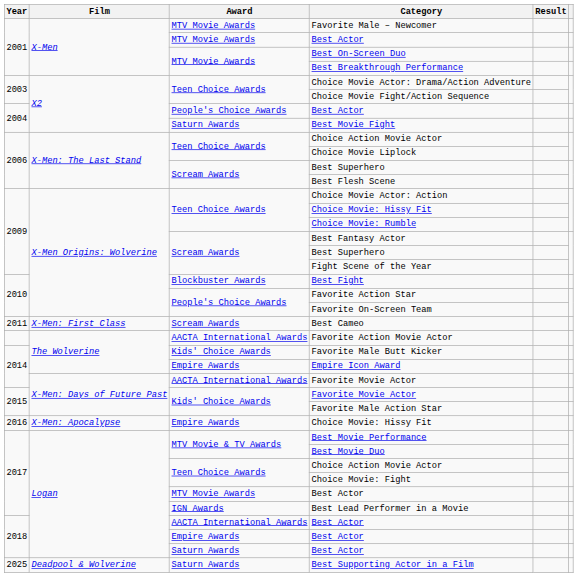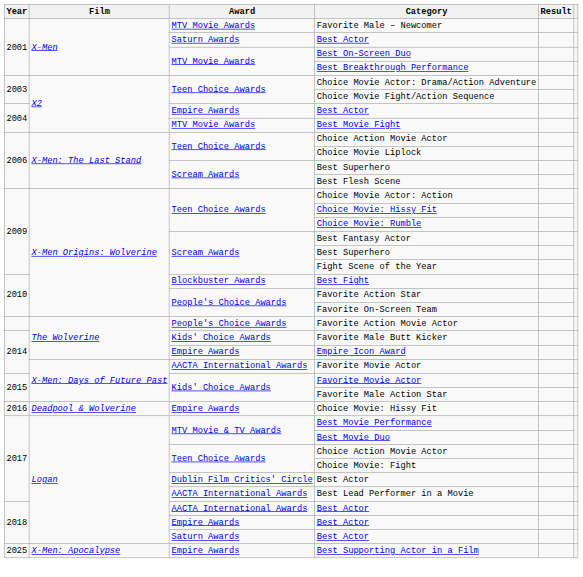 <table class="wikitable plainrowheaders sortable">
 <tr>
 <th scope="col">Year</th>
 <th scope="col">Film</th>
 <th scope="col">Award</th>
 <th scope="col">Category</th>
 <th scope="col">Result</th>
 <th scope="col" class="unsortable"></th>
 </tr>
 <tr>
 <td rowspan="4" style="text-align:center;">2001</td>
 <td rowspan="4"><a href='#'><em>X-Men</em></a></td>
 <td><a href='#'>MTV Movie Awards</a></td>
 <td>Favorite Male – Newcomer</td>
 <td></td>
 <td style="text-align: center;"></td>
 </tr>
 <tr>
-<td><a href='#'>MTV Movie Awards</a></td>
+<td><a href='#'>Saturn Awards</a></td>
 <td><a href='#'>Best Actor</a></td>
 <td></td>
 <td style="text-align: center;"></td>
 </tr>
 <tr>
 <td rowspan="2"><a href='#'>MTV Movie Awards</a></td>
 <td><a href='#'>Best On-Screen Duo</a> </td>
 <td></td>
 <td style="text-align: center;"></td>
 </tr>
 <tr>
 <td><a href='#'>Best Breakthrough Performance</a></td>
 <td></td>
 <td style="text-align: center;"></td>
 </tr>
 <tr>
 <td rowspan="2" style="text-align:center;">2003</td>
 <td rowspan="4"><em><a href='#'>X2</a></em></td>
 <td rowspan="2"><a href='#'>Teen Choice Awards</a></td>
 <td>Choice Movie Actor: Drama/Action Adventure</td>
 <td></td>
 <td rowspan="2" style="text-align:center;"></td>
 </tr>
 <tr>
 <td>Choice Movie Fight/Action Sequence </td>
 <td></td>
 </tr>
 <tr>
 <td rowspan="2" style="text-align:center;">2004</td>
-<td><a href='#'>People's Choice Awards</a></td>
+<td><a href='#'>Empire Awards</a></td>
 <td><a href='#'>Best Actor</a></td>
 <td></td>
 <td style="text-align:center;"></td>
 </tr>
 <tr>
-<td><a href='#'>Saturn Awards</a></td>
+<td><a href='#'>MTV Movie Awards</a></td>
 <td><a href='#'>Best Movie Fight</a> </td>
 <td></td>
 <td style="text-align: center;"></td>
 </tr>
 <tr>
 <td rowspan="4" style="text-align:center;">2006</td>
 <td rowspan="4"><em><a href='#'>X-Men: The Last Stand</a></em></td>
 <td rowspan="2"><a href='#'>Teen Choice Awards</a></td>
 <td>Choice Action Movie Actor</td>
 <td></td>
 <td rowspan="2" style="text-align: center;"></td>
 </tr>
 <tr>
 <td>Choice Movie Liplock </td>
 <td></td>
 </tr>
 <tr>
 <td rowspan="2"><a href='#'>Scream Awards</a></td>
 <td>Best Superhero</td>
 <td></td>
 <td rowspan="2" style="text-align: center;"></td>
 </tr>
 <tr>
 <td>Best Flesh Scene </td>
 <td></td>
 </tr>
 <tr>
 <td rowspan="6" style="text-align:center;">2009</td>
 <td rowspan="9"><em><a href='#'>X-Men Origins: Wolverine</a></em></td>
 <td rowspan="3"><a href='#'>Teen Choice Awards</a></td>
 <td>Choice Movie Actor: Action</td>
 <td></td>
 <td rowspan="3" style="text-align:center;"></td>
 </tr>
 <tr>
 <td><a href='#'>Choice Movie: Hissy Fit</a></td>
 <td></td>
 </tr>
 <tr>
 <td><a href='#'>Choice Movie: Rumble</a> </td>
 <td></td>
 </tr>
 <tr>
 <td rowspan="3"><a href='#'>Scream Awards</a></td>
 <td>Best Fantasy Actor</td>
 <td></td>
 <td rowspan="3" style="text-align:center;"></td>
 </tr>
 <tr>
 <td>Best Superhero</td>
 <td></td>
 </tr>
 <tr>
 <td>Fight Scene of the Year </td>
 <td></td>
 </tr>
 <tr>
 <td rowspan="3" style="text-align:center;">2010</td>
 <td><a href='#'>Blockbuster Awards</a></td>
 <td><a href='#'>Best Fight</a> </td>
 <td></td>
 <td style="text-align: center;"></td>
 </tr>
 <tr>
 <td rowspan="2"><a href='#'>People's Choice Awards</a></td>
 <td>Favorite Action Star</td>
 <td></td>
 <td rowspan="2" style="text-align: center;"></td>
 </tr>
 <tr>
 <td>Favorite On-Screen Team<br></td>
 <td></td>
 </tr>
 <tr>
-<td style="text-align:center;">2011</td>
-<td><em><a href='#'>X-Men: First Class</a></em></td>
-<td><a href='#'>Scream Awards</a></td>
-<td>Best Cameo</td>
-<td></td>
-<td style="text-align: center;"></td>
-</tr>
-<tr>
 <td></td>
 <td rowspan="3"><a href='#'><em>The Wolverine</em></a></td>
-<td><a href='#'>AACTA International Awards</a></td>
+<td><a href='#'>People's Choice Awards</a></td>
 <td>Favorite Action Movie Actor</td>
 <td></td>
 <td style="text-align: center;"></td>
 </tr>
 <tr>
 <td rowspan="3" style="text-align:center;">2014</td>
 <td><a href='#'>Kids' Choice Awards</a></td>
 <td>Favorite Male Butt Kicker</td>
 <td></td>
 <td style="text-align: center;"></td>
 </tr>
 <tr>
 <td><a href='#'>Empire Awards</a></td>
 <td><a href='#'>Empire Icon Award</a></td>
 <td></td>
 <td style="text-align:center;"></td>
 </tr>
 <tr>
 <td rowspan="3"><em><a href='#'>X-Men: Days of Future Past</a></em></td>
 <td><a href='#'>AACTA International Awards</a></td>
 <td>Favorite Movie Actor</td>
 <td></td>
 <td style="text-align: center;"></td>
 </tr>
 <tr>
 <td rowspan="2" style="text-align:center;">2015</td>
 <td rowspan="2"><a href='#'>Kids' Choice Awards</a></td>
 <td><a href='#'>Favorite Movie Actor</a></td>
 <td></td>
 <td style="text-align: center;"></td>
 </tr>
 <tr>
 <td>Favorite Male Action Star</td>
 <td></td>
 <td style="text-align: center;"></td>
 </tr>
 <tr>
 <td style="text-align:center;">2016</td>
-<td><em><a href='#'>X-Men: Apocalypse</a></em></td>
+<td><em><a href='#'>Deadpool & Wolverine</a></em></td>
 <td><a href='#'>Empire Awards</a></td>
 <td>Choice Movie: Hissy Fit</td>
 <td></td>
 <td style="text-align: center;"></td>
 </tr>
 <tr>
 <td rowspan="6" style="text-align:center;">2017</td>
 <td rowspan="9"><a href='#'><em>Logan</em></a></td>
 <td rowspan="2"><a href='#'>MTV Movie & TV Awards</a></td>
 <td><a href='#'>Best Movie Performance</a></td>
 <td></td>
 <td rowspan="2" style="text-align: center;"></td>
 </tr>
 <tr>
 <td><a href='#'>Best Movie Duo</a> </td>
 <td></td>
 </tr>
 <tr>
 <td rowspan="2"><a href='#'>Teen Choice Awards</a></td>
 <td>Choice Action Movie Actor</td>
 <td></td>
 <td rowspan="2" style="text-align:center;"></td>
 </tr>
 <tr>
 <td>Choice Movie: Fight</td>
 <td></td>
 </tr>
 <tr>
-<td><a href='#'>MTV Movie Awards</a></td>
+<td><a href='#'>Dublin Film Critics' Circle</a></td>
 <td>Best Actor</td>
 <td></td>
 <td style="text-align:center;"></td>
 </tr>
 <tr>
-<td><a href='#'>IGN Awards</a></td>
+<td><a href='#'>AACTA International Awards</a></td>
 <td>Best Lead Performer in a Movie</td>
 <td></td>
 <td style="text-align:center;"></td>
 </tr>
 <tr>
 <td rowspan="3" style="text-align:center;">2018</td>
 <td><a href='#'>AACTA International Awards</a></td>
 <td><a href='#'>Best Actor</a></td>
 <td></td>
 <td style="text-align:center;"></td>
 </tr>
 <tr>
 <td><a href='#'>Empire Awards</a></td>
 <td><a href='#'>Best Actor</a></td>
 <td></td>
 <td style="text-align: center;"></td>
 </tr>
 <tr>
 <td><a href='#'>Saturn Awards</a></td>
 <td><a href='#'>Best Actor</a></td>
 <td></td>
 <td style="text-align: center;"></td>
 </tr>
 <tr>
 <td style="text-align:center;">2025</td>
-<td><em><a href='#'>Deadpool & Wolverine</a></em></td>
-<td><a href='#'>Saturn Awards</a></td>
+<td><em><a href='#'>X-Men: Apocalypse</a></em></td>
+<td><a href='#'>Empire Awards</a></td>
 <td><a href='#'>Best Supporting Actor in a Film</a></td>
 <td></td>
 <td style="text-align:center";></td>
 </tr>
 </table>
